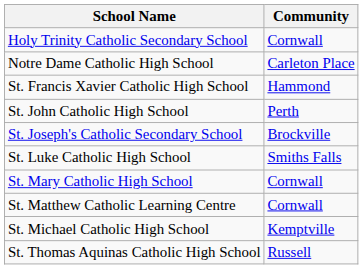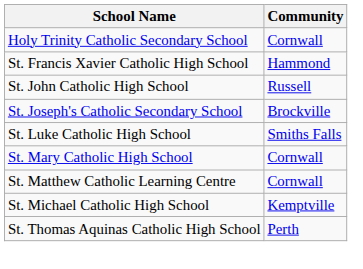 <table class="wikitable">
 <tr>
 <th>School Name</th>
 <th>Community</th>
 </tr>
 <tr>
 <td><a href='#'>Holy Trinity Catholic Secondary School</a></td>
 <td><a href='#'>Cornwall</a></td>
 </tr>
 <tr>
-<td>Notre Dame Catholic High School</td>
-<td><a href='#'>Carleton Place</a></td>
-</tr>
-<tr>
 <td>St. Francis Xavier Catholic High School</td>
 <td><a href='#'>Hammond</a></td>
 </tr>
 <tr>
 <td>St. John Catholic High School</td>
-<td><a href='#'>Perth</a></td>
+<td><a href='#'>Russell</a></td>
 </tr>
 <tr>
 <td><a href='#'>St. Joseph's Catholic Secondary School</a></td>
 <td><a href='#'>Brockville</a></td>
 </tr>
 <tr>
 <td>St. Luke Catholic High School</td>
 <td><a href='#'>Smiths Falls</a></td>
 </tr>
 <tr>
 <td><a href='#'>St. Mary Catholic High School</a></td>
 <td><a href='#'>Cornwall</a></td>
 </tr>
 <tr>
 <td>St. Matthew Catholic Learning Centre</td>
 <td><a href='#'>Cornwall</a></td>
 </tr>
 <tr>
 <td>St. Michael Catholic High School</td>
 <td><a href='#'>Kemptville</a></td>
 </tr>
 <tr>
 <td>St. Thomas Aquinas Catholic High School</td>
-<td><a href='#'>Russell</a></td>
+<td><a href='#'>Perth</a></td>
 </tr>
 </table>
